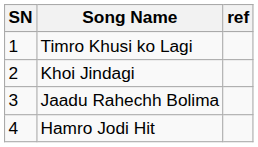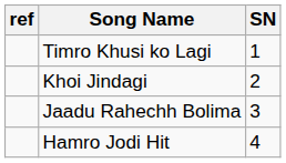 <table class="wikitable">
 <tr>
+<th>ref</th>
+<th>Song Name</th>
 <th>SN</th>
-<th>Song Name</th>
-<th>ref</th>
 </tr>
 <tr>
+<td></td>
+<td>Timro Khusi ko Lagi</td>
 <td>1</td>
-<td>Timro Khusi ko Lagi</td>
-<td></td>
 </tr>
 <tr>
+<td></td>
+<td>Khoi Jindagi</td>
 <td>2</td>
-<td>Khoi Jindagi</td>
-<td></td>
 </tr>
 <tr>
+<td></td>
+<td>Jaadu Rahechh Bolima</td>
 <td>3</td>
-<td>Jaadu Rahechh Bolima</td>
-<td></td>
 </tr>
 <tr>
+<td></td>
+<td>Hamro Jodi Hit</td>
 <td>4</td>
-<td>Hamro Jodi Hit</td>
-<td></td>
 </tr>
 </table>
